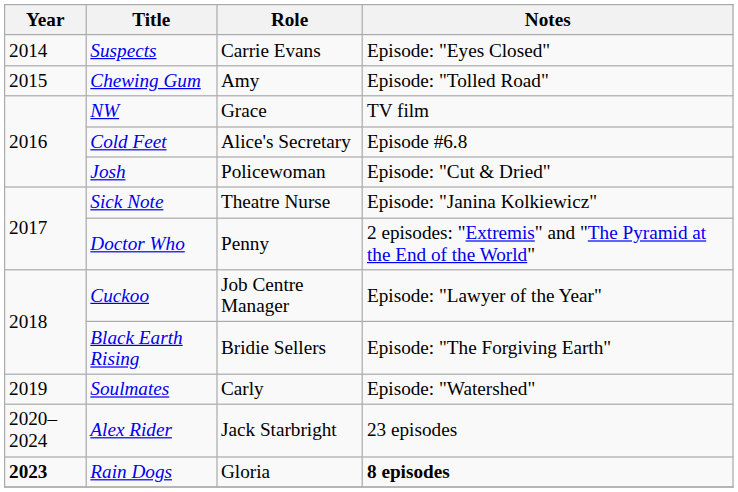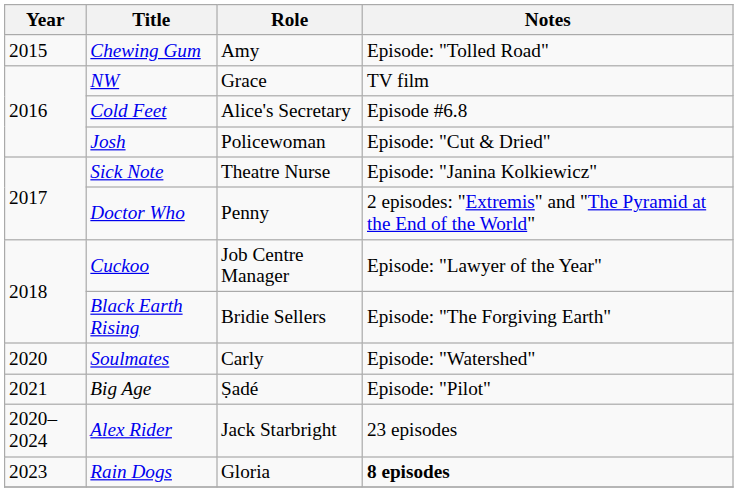 <table class="wikitable sortable">
 <tr>
 <th>Year</th>
 <th>Title</th>
 <th>Role</th>
 <th>Notes</th>
-</tr>
-<tr>
-<td>2014</td>
-<td><em><a href='#'>Suspects</a></em></td>
-<td>Carrie Evans</td>
-<td>Episode: "Eyes Closed"</td>
 </tr>
 <tr>
 <td>2015</td>
 <td><em><a href='#'>Chewing Gum</a></em></td>
 <td>Amy</td>
 <td>Episode: "Tolled Road"</td>
 </tr>
 <tr>
 <td rowspan="3">2016</td>
 <td><em><a href='#'>NW</a></em></td>
 <td>Grace</td>
 <td>TV film</td>
 </tr>
 <tr>
 <td><em><a href='#'>Cold Feet</a></em></td>
 <td>Alice's Secretary</td>
 <td>Episode #6.8</td>
 </tr>
 <tr>
 <td><em><a href='#'>Josh</a></em></td>
 <td>Policewoman</td>
 <td>Episode: "Cut & Dried"</td>
 </tr>
 <tr>
 <td rowspan="2">2017</td>
 <td><em><a href='#'>Sick Note</a></em></td>
 <td>Theatre Nurse</td>
 <td>Episode: "Janina Kolkiewicz"</td>
 </tr>
 <tr>
 <td><em><a href='#'>Doctor Who</a></em></td>
 <td>Penny</td>
 <td>2 episodes: "<a href='#'>Extremis</a>" and "<a href='#'>The Pyramid at the End of the World</a>"</td>
 </tr>
 <tr>
 <td rowspan="2">2018</td>
 <td><em><a href='#'>Cuckoo</a></em></td>
 <td>Job Centre Manager</td>
 <td>Episode: "Lawyer of the Year"</td>
 </tr>
 <tr>
 <td><em><a href='#'>Black Earth Rising</a></em></td>
 <td>Bridie Sellers</td>
 <td>Episode: "The Forgiving Earth"</td>
 </tr>
 <tr>
-<td>2019</td>
+<td>2020</td>
 <td><em><a href='#'>Soulmates</a></em></td>
 <td>Carly</td>
 <td>Episode: "Watershed"</td>
+</tr>
+<tr>
+<td>2021</td>
+<td><em>Big Age</em></td>
+<td>Ṣadé</td>
+<td>Episode: "Pilot"</td>
 </tr>
 <tr>
 <td>2020–2024</td>
 <td><em><a href='#'>Alex Rider</a></em></td>
 <td>Jack Starbright</td>
 <td>23 episodes</td>
 </tr>
 <tr>
-<td><strong>2023</strong></td>
+<td>2023</td>
 <td><em><a href='#'>Rain Dogs</a></em></td>
 <td>Gloria</td>
 <td><strong>8 episodes</strong></td>
 </tr>
 <tr>
 </tr>
 </table>
